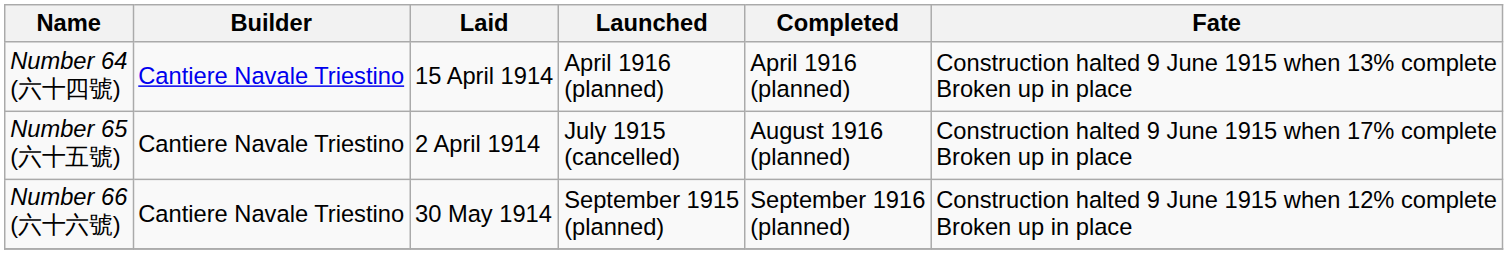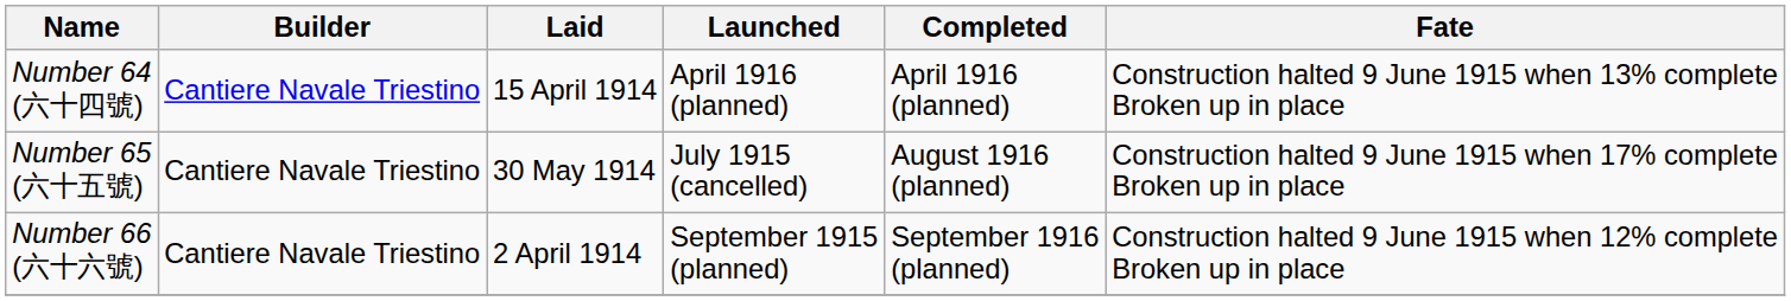 <table class="wikitable">
 <tr>
 <th>Name</th>
 <th>Builder</th>
 <th>Laid</th>
 <th>Launched</th>
 <th>Completed</th>
 <th>Fate</th>
 </tr>
 <tr>
 <td><em>Number 64</em><br>(六十四號)</td>
 <td><a href='#'>Cantiere Navale Triestino</a></td>
 <td>15 April 1914</td>
 <td>April 1916<br>(planned)</td>
 <td>April 1916<br>(planned)</td>
 <td>Construction halted 9 June 1915 when 13% complete<br>Broken up in place</td>
 </tr>
 <tr>
 <td><em>Number 65</em><br>(六十五號)</td>
 <td>Cantiere Navale Triestino</td>
-<td>2 April 1914</td>
+<td>30 May 1914</td>
 <td>July 1915<br>(cancelled)</td>
 <td>August 1916<br>(planned)</td>
 <td>Construction halted 9 June 1915 when 17% complete<br>Broken up in place</td>
 </tr>
 <tr>
 <td><em>Number 66</em><br>(六十六號)</td>
 <td>Cantiere Navale Triestino</td>
-<td>30 May 1914</td>
+<td>2 April 1914</td>
 <td>September 1915<br>(planned)</td>
 <td>September 1916<br>(planned)</td>
 <td>Construction halted 9 June 1915 when 12% complete<br>Broken up in place</td>
 </tr>
 <tr>
 </tr>
 </table>
